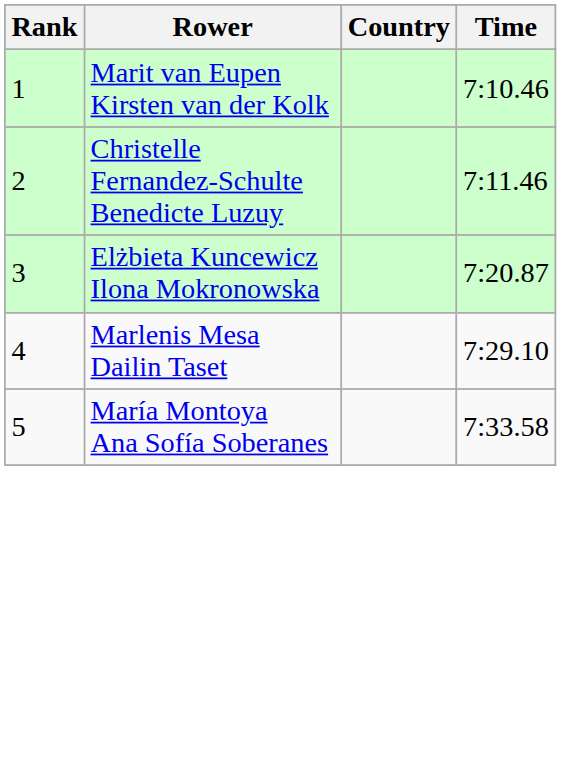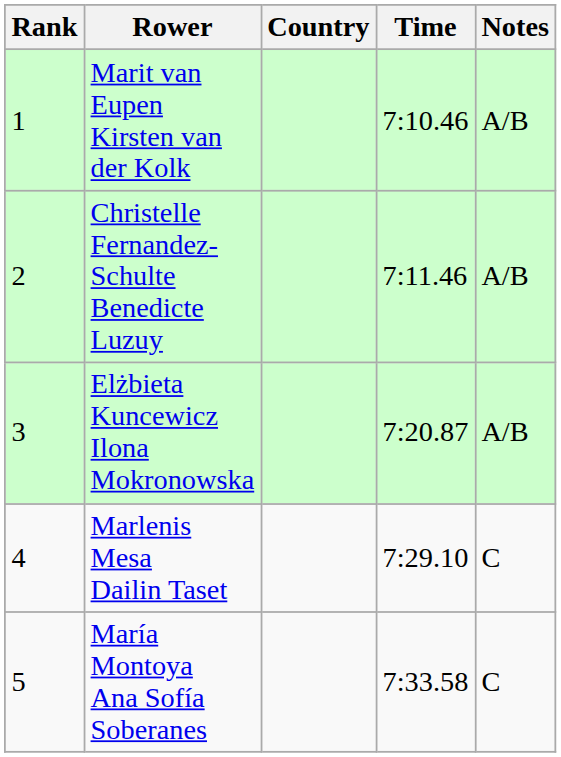 <table class="wikitable sortable" width=50%>
 <tr>
 <th>Rank</th>
 <th>Rower</th>
 <th>Country</th>
 <th>Time</th>
+<th>Notes</th>
 </tr>
 <tr bgcolor=ccffcc>
 <td>1</td>
 <td><a href='#'>Marit van Eupen</a><br><a href='#'>Kirsten van der Kolk</a></td>
 <td></td>
 <td>7:10.46</td>
+<td>A/B</td>
 </tr>
 <tr bgcolor=ccffcc>
 <td>2</td>
 <td><a href='#'>Christelle Fernandez-Schulte</a><br><a href='#'>Benedicte Luzuy</a></td>
 <td></td>
 <td>7:11.46</td>
+<td>A/B</td>
 </tr>
 <tr bgcolor=ccffcc>
 <td>3</td>
 <td><a href='#'>Elżbieta Kuncewicz</a><br><a href='#'>Ilona Mokronowska</a></td>
 <td></td>
 <td>7:20.87</td>
+<td>A/B</td>
 </tr>
 <tr>
 <td>4</td>
 <td><a href='#'>Marlenis Mesa</a><br><a href='#'>Dailin Taset</a></td>
 <td></td>
 <td>7:29.10</td>
+<td>C</td>
 </tr>
 <tr>
 <td>5</td>
 <td><a href='#'>María Montoya</a><br><a href='#'>Ana Sofía Soberanes</a></td>
 <td></td>
 <td>7:33.58</td>
+<td>C</td>
 </tr>
 </table>
